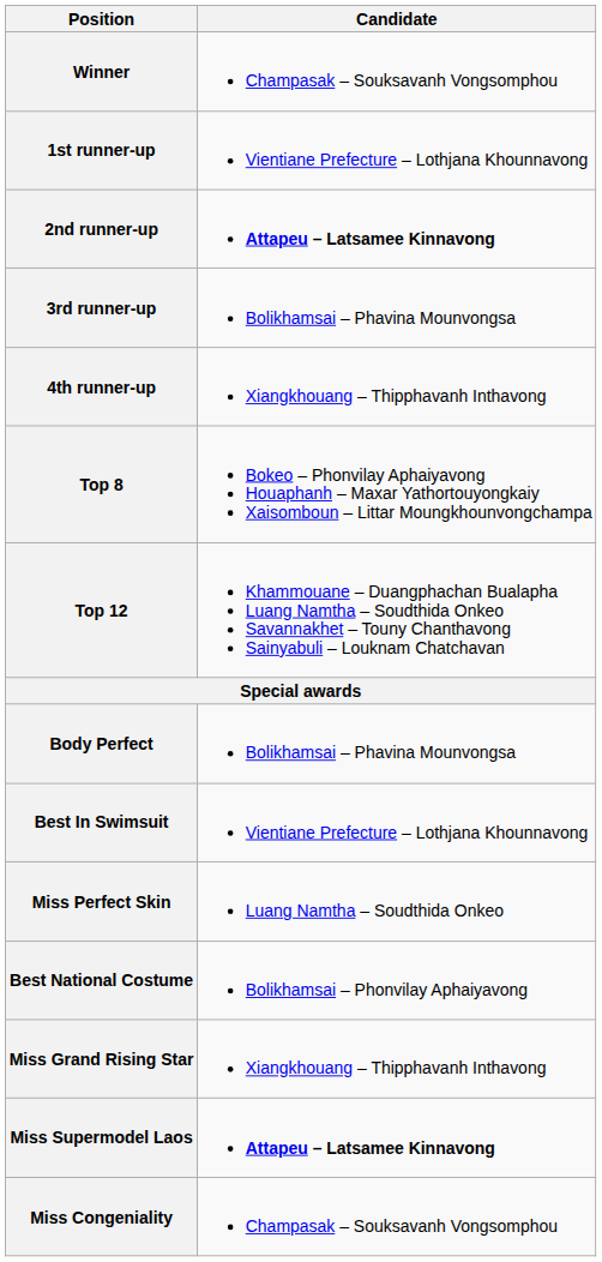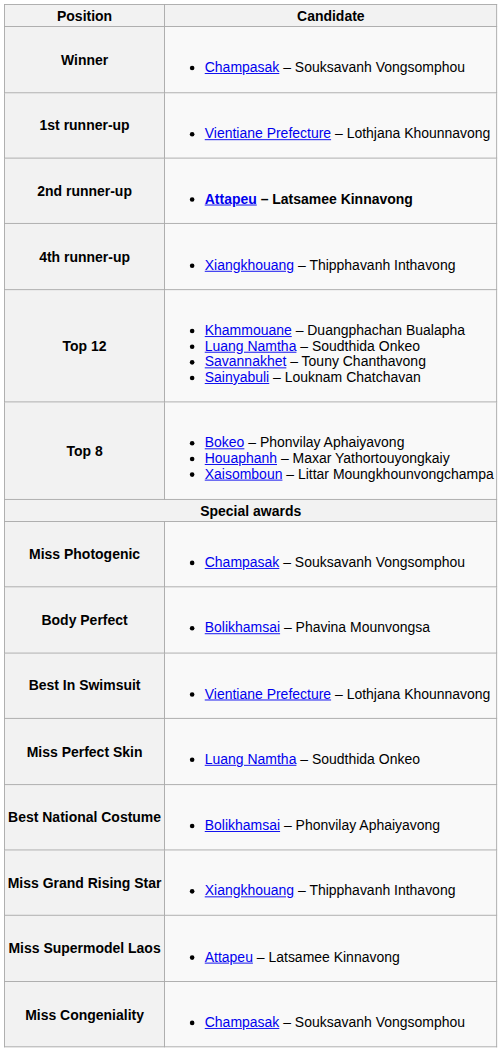 <table class="wikitable" style="font-size: 95%;">
 <tr>
 <th>Position</th>
 <th>Candidate</th>
 </tr>
 <tr>
 <th>Winner</th>
 <td><br><ul><li><a href='#'>Champasak</a> – Souksavanh Vongsomphou</li></ul></td>
 </tr>
 <tr>
 <th>1st runner-up</th>
 <td><br><ul><li><a href='#'>Vientiane Prefecture</a> – Lothjana Khounnavong</li></ul></td>
 </tr>
 <tr>
 <th>2nd runner-up</th>
 <td><strong><br><ul><li><a href='#'>Attapeu</a> – Latsamee Kinnavong</li></ul></strong></td>
 </tr>
 <tr>
-<th>3rd runner-up</th>
-<td><br><ul><li><a href='#'>Bolikhamsai</a> – Phavina Mounvongsa</li></ul></td>
+<th>4th runner-up</th>
+<td><br><ul><li><a href='#'>Xiangkhouang</a> – Thipphavanh Inthavong</li></ul></td>
 </tr>
 <tr>
-<th>4th runner-up</th>
-<td><br><ul><li><a href='#'>Xiangkhouang</a> – Thipphavanh Inthavong</li></ul></td>
+<th>Top 12</th>
+<td><br><ul><li><a href='#'>Khammouane</a> – Duangphachan Bualapha</li><li><a href='#'>Luang Namtha</a> – Soudthida Onkeo</li><li><a href='#'>Savannakhet</a> – Touny Chanthavong</li><li><a href='#'>Sainyabuli</a> – Louknam Chatchavan</li></ul></td>
 </tr>
 <tr>
 <th>Top 8</th>
 <td><br><ul><li><a href='#'>Bokeo</a> – Phonvilay Aphaiyavong</li><li><a href='#'>Houaphanh</a> – Maxar Yathortouyongkaiy</li><li><a href='#'>Xaisomboun</a> – Littar Moungkhounvongchampa</li></ul></td>
 </tr>
 <tr>
-<th>Top 12</th>
-<td><br><ul><li><a href='#'>Khammouane</a> – Duangphachan Bualapha</li><li><a href='#'>Luang Namtha</a> – Soudthida Onkeo</li><li><a href='#'>Savannakhet</a> – Touny Chanthavong</li><li><a href='#'>Sainyabuli</a> – Louknam Chatchavan</li></ul></td>
+<th colspan=2>Special awards</th>
 </tr>
 <tr>
-<th colspan=2>Special awards</th>
+<th>Miss Photogenic</th>
+<td><br><ul><li><a href='#'>Champasak</a> – Souksavanh Vongsomphou</li></ul></td>
 </tr>
 <tr>
 <th>Body Perfect</th>
 <td><br><ul><li><a href='#'>Bolikhamsai</a> – Phavina Mounvongsa</li></ul></td>
 </tr>
 <tr>
 <th>Best In Swimsuit</th>
 <td><br><ul><li><a href='#'>Vientiane Prefecture</a> – Lothjana Khounnavong</li></ul></td>
 </tr>
 <tr>
 <th>Miss Perfect Skin</th>
 <td><br><ul><li><a href='#'>Luang Namtha</a> – Soudthida Onkeo</li></ul></td>
 </tr>
 <tr>
 <th>Best National Costume</th>
 <td><br><ul><li><a href='#'>Bolikhamsai</a> – Phonvilay Aphaiyavong</li></ul></td>
 </tr>
 <tr>
 <th>Miss Grand Rising Star</th>
 <td><br><ul><li><a href='#'>Xiangkhouang</a> – Thipphavanh Inthavong</li></ul></td>
 </tr>
 <tr>
 <th>Miss Supermodel Laos</th>
-<td><strong><br><ul><li><a href='#'>Attapeu</a> – Latsamee Kinnavong</li></ul></strong></td>
+<td><br><ul><li><a href='#'>Attapeu</a> – Latsamee Kinnavong</li></ul></td>
 </tr>
 <tr>
 <th>Miss Congeniality</th>
 <td><br><ul><li><a href='#'>Champasak</a> – Souksavanh Vongsomphou</li></ul></td>
 </tr>
 </table>
